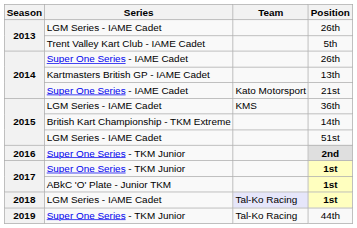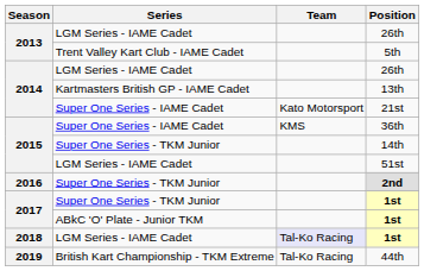 <table class="wikitable" style="font-size: 85%; text-align:center">
 <tr>
 <th>Season</th>
 <th>Series</th>
 <th>Team</th>
 <th>Position</th>
 </tr>
 <tr>
 <th rowspan="2">2013</th>
 <td align="left">LGM Series - IAME Cadet</td>
 <td align="left"></td>
 <td>26th</td>
 </tr>
 <tr>
 <td align="left">Trent Valley Kart Club - IAME Cadet</td>
 <td align="left"></td>
 <td>5th</td>
 </tr>
 <tr>
 <th rowspan="3">2014</th>
-<td align="left"><a href='#'>Super One Series</a> - IAME Cadet</td>
+<td align="left">LGM Series - IAME Cadet</td>
 <td align="left"></td>
 <td>26th</td>
 </tr>
 <tr>
 <td align="left">Kartmasters British GP - IAME Cadet</td>
 <td align="left"></td>
 <td>13th</td>
 </tr>
 <tr>
 <td align="left"><a href='#'>Super One Series</a> - IAME Cadet</td>
 <td align="left">Kato Motorsport</td>
 <td>21st</td>
 </tr>
 <tr>
 <th rowspan="3">2015</th>
-<td align="left">LGM Series - IAME Cadet</td>
+<td align="left"><a href='#'>Super One Series</a> - IAME Cadet</td>
 <td align="left">KMS</td>
 <td>36th</td>
 </tr>
 <tr>
-<td align="left">British Kart Championship - TKM Extreme</td>
+<td align="left"><a href='#'>Super One Series</a> - TKM Junior</td>
 <td align="left"></td>
 <td>14th</td>
 </tr>
 <tr>
 <td align="left">LGM Series - IAME Cadet</td>
 <td align="left"></td>
 <td>51st</td>
 </tr>
 <tr>
 <th>2016</th>
 <td align="left"><a href='#'>Super One Series</a> - TKM Junior</td>
 <td align="left"></td>
 <td style="background:#DFDFDF"><strong>2nd</strong></td>
 </tr>
 <tr>
 <th rowspan="2">2017</th>
 <td align="left"><a href='#'>Super One Series</a> - TKM Junior</td>
 <td align="left"></td>
 <td style="background:#FFFFBF"><strong>1st</strong></td>
 </tr>
 <tr>
 <td align="left">ABkC 'O' Plate - Junior TKM</td>
 <td align="left"></td>
 <td style="background:#FFFFBF"><strong>1st</strong></td>
 </tr>
 <tr>
 <th>2018</th>
 <td align="left">LGM Series - IAME Cadet</td>
 <td align="left" style="background: lavender;">Tal-Ko Racing</td>
 <td style="background:#FFFFBF"><strong>1st</strong></td>
 </tr>
 <tr>
 <th>2019</th>
-<td align="left"><a href='#'>Super One Series</a> - TKM Junior</td>
+<td align="left">British Kart Championship - TKM Extreme</td>
 <td align="left">Tal-Ko Racing</td>
 <td>44th</td>
 </tr>
 </table>
